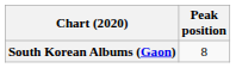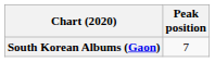 <table class="wikitable sortable plainrowheaders" style="text-align:center">
 <tr>
 <th scope="col">Chart (2020)</th>
 <th scope="col">Peak<br>position</th>
 </tr>
 <tr>
 <th scope="row">South Korean Albums (<a href='#'>Gaon</a>)</th>
-<td>8</td>
+<td>7</td>
 </tr>
 </table>
